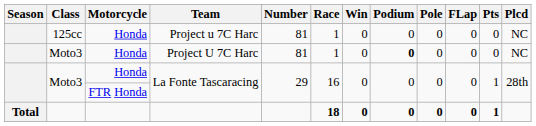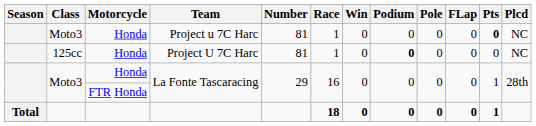 <table class="wikitable">
 <tr>
 <th>Season</th>
 <th>Class</th>
 <th>Motorcycle</th>
 <th>Team</th>
 <th>Number</th>
 <th>Race</th>
 <th>Win</th>
 <th>Podium</th>
 <th>Pole</th>
 <th>FLap</th>
 <th>Pts</th>
 <th>Plcd</th>
 </tr>
 <tr align="right">
 <th></th>
-<td>125cc</td>
+<td>Moto3</td>
 <td><a href='#'>Honda</a></td>
 <td>Project u 7C Harc</td>
 <td>81</td>
 <td>1</td>
 <td>0</td>
 <td>0</td>
 <td>0</td>
 <td>0</td>
-<td>0</td>
+<td><strong>0</strong></td>
 <td>NC</td>
 </tr>
 <tr align="right">
 <th></th>
-<td>Moto3</td>
+<td>125cc</td>
 <td><a href='#'>Honda</a></td>
 <td>Project U 7C Harc</td>
 <td>81</td>
 <td>1</td>
 <td>0</td>
 <td><strong>0</strong></td>
 <td>0</td>
 <td>0</td>
 <td>0</td>
 <td>NC</td>
 </tr>
 <tr align="right">
 <th rowspan=2></th>
 <td rowspan=2>Moto3</td>
 <td><a href='#'>Honda</a></td>
 <td rowspan=2>La Fonte Tascaracing</td>
 <td rowspan=2>29</td>
 <td rowspan=2>16</td>
 <td rowspan=2>0</td>
 <td rowspan=2>0</td>
 <td rowspan=2>0</td>
 <td rowspan=2>0</td>
 <td rowspan=2>1</td>
 <td rowspan=2>28th</td>
 </tr>
 <tr align="right">
 <td><a href='#'>FTR</a> <a href='#'>Honda</a></td>
 </tr>
 <tr align="right">
 <th>Total</th>
 <td></td>
 <td></td>
 <td></td>
 <td></td>
 <td><strong>18</strong></td>
 <td><strong>0</strong></td>
 <td><strong>0</strong></td>
 <td><strong>0</strong></td>
 <td><strong>0</strong></td>
 <td><strong>1</strong></td>
 <td></td>
 </tr>
 </table>
